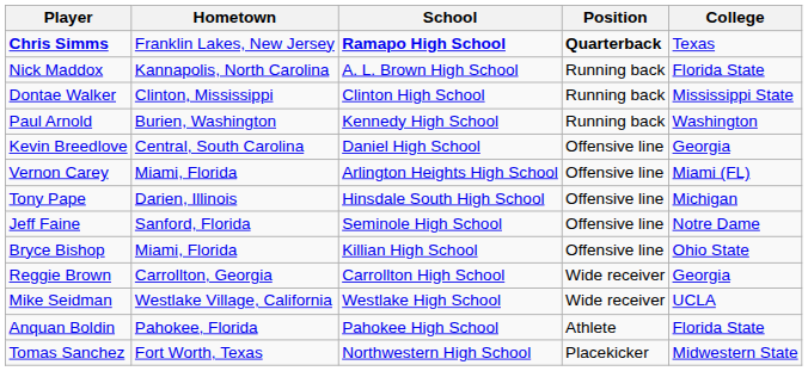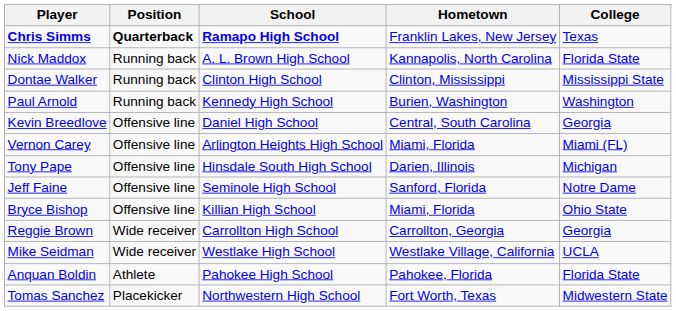 <table class="wikitable">
 <tr>
 <th>Player</th>
+<th>Position</th>
+<th>School</th>
 <th>Hometown</th>
-<th>School</th>
-<th>Position</th>
 <th>College</th>
 </tr>
 <tr>
 <td><strong><a href='#'>Chris Simms</a></strong></td>
+<td><strong>Quarterback</strong></td>
+<td><strong><a href='#'>Ramapo High School</a></strong></td>
 <td><a href='#'>Franklin Lakes, New Jersey</a></td>
-<td><strong><a href='#'>Ramapo High School</a></strong></td>
-<td><strong>Quarterback</strong></td>
 <td><a href='#'>Texas</a></td>
 </tr>
 <tr>
 <td><a href='#'>Nick Maddox</a></td>
+<td>Running back</td>
+<td><a href='#'>A. L. Brown High School</a></td>
 <td><a href='#'>Kannapolis, North Carolina</a></td>
-<td><a href='#'>A. L. Brown High School</a></td>
-<td>Running back</td>
 <td><a href='#'>Florida State</a></td>
 </tr>
 <tr>
 <td><a href='#'>Dontae Walker</a></td>
+<td>Running back</td>
+<td><a href='#'>Clinton High School</a></td>
 <td><a href='#'>Clinton, Mississippi</a></td>
-<td><a href='#'>Clinton High School</a></td>
-<td>Running back</td>
 <td><a href='#'>Mississippi State</a></td>
 </tr>
 <tr>
 <td><a href='#'>Paul Arnold</a></td>
+<td>Running back</td>
+<td><a href='#'>Kennedy High School</a></td>
 <td><a href='#'>Burien, Washington</a></td>
-<td><a href='#'>Kennedy High School</a></td>
-<td>Running back</td>
 <td><a href='#'>Washington</a></td>
 </tr>
 <tr>
 <td><a href='#'>Kevin Breedlove</a></td>
+<td>Offensive line</td>
+<td><a href='#'>Daniel High School</a></td>
 <td><a href='#'>Central, South Carolina</a></td>
-<td><a href='#'>Daniel High School</a></td>
-<td>Offensive line</td>
 <td><a href='#'>Georgia</a></td>
 </tr>
 <tr>
 <td><a href='#'>Vernon Carey</a></td>
+<td>Offensive line</td>
+<td><a href='#'>Arlington Heights High School</a></td>
 <td><a href='#'>Miami, Florida</a></td>
-<td><a href='#'>Arlington Heights High School</a></td>
-<td>Offensive line</td>
 <td><a href='#'>Miami (FL)</a></td>
 </tr>
 <tr>
 <td><a href='#'>Tony Pape</a></td>
+<td>Offensive line</td>
+<td><a href='#'>Hinsdale South High School</a></td>
 <td><a href='#'>Darien, Illinois</a></td>
-<td><a href='#'>Hinsdale South High School</a></td>
-<td>Offensive line</td>
 <td><a href='#'>Michigan</a></td>
 </tr>
 <tr>
 <td><a href='#'>Jeff Faine</a></td>
+<td>Offensive line</td>
+<td><a href='#'>Seminole High School</a></td>
 <td><a href='#'>Sanford, Florida</a></td>
-<td><a href='#'>Seminole High School</a></td>
-<td>Offensive line</td>
 <td><a href='#'>Notre Dame</a></td>
 </tr>
 <tr>
 <td><a href='#'>Bryce Bishop</a></td>
+<td>Offensive line</td>
+<td><a href='#'>Killian High School</a></td>
 <td><a href='#'>Miami, Florida</a></td>
-<td><a href='#'>Killian High School</a></td>
-<td>Offensive line</td>
 <td><a href='#'>Ohio State</a></td>
 </tr>
 <tr>
 <td><a href='#'>Reggie Brown</a></td>
+<td>Wide receiver</td>
+<td><a href='#'>Carrollton High School</a></td>
 <td><a href='#'>Carrollton, Georgia</a></td>
-<td><a href='#'>Carrollton High School</a></td>
-<td>Wide receiver</td>
 <td><a href='#'>Georgia</a></td>
 </tr>
 <tr>
 <td><a href='#'>Mike Seidman</a></td>
+<td>Wide receiver</td>
+<td><a href='#'>Westlake High School</a></td>
 <td><a href='#'>Westlake Village, California</a></td>
-<td><a href='#'>Westlake High School</a></td>
-<td>Wide receiver</td>
 <td><a href='#'>UCLA</a></td>
 </tr>
 <tr>
 <td><a href='#'>Anquan Boldin</a></td>
+<td>Athlete</td>
+<td><a href='#'>Pahokee High School</a></td>
 <td><a href='#'>Pahokee, Florida</a></td>
-<td><a href='#'>Pahokee High School</a></td>
-<td>Athlete</td>
 <td><a href='#'>Florida State</a></td>
 </tr>
 <tr>
 <td><a href='#'>Tomas Sanchez</a></td>
+<td>Placekicker</td>
+<td><a href='#'>Northwestern High School</a></td>
 <td><a href='#'>Fort Worth, Texas</a></td>
-<td><a href='#'>Northwestern High School</a></td>
-<td>Placekicker</td>
 <td><a href='#'>Midwestern State</a></td>
 </tr>
 </table>
